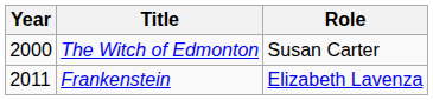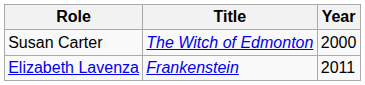 <table class="wikitable sortable">
 <tr>
+<th>Role</th>
+<th>Title</th>
 <th>Year</th>
-<th>Title</th>
-<th>Role</th>
 </tr>
 <tr>
+<td>Susan Carter</td>
+<td><em><a href='#'>The Witch of Edmonton</a></em></td>
 <td>2000</td>
-<td><em><a href='#'>The Witch of Edmonton</a></em></td>
-<td>Susan Carter</td>
 </tr>
 <tr>
+<td><a href='#'>Elizabeth Lavenza</a></td>
+<td><em><a href='#'>Frankenstein</a></em></td>
 <td>2011</td>
-<td><em><a href='#'>Frankenstein</a></em></td>
-<td><a href='#'>Elizabeth Lavenza</a></td>
 </tr>
 </table>
